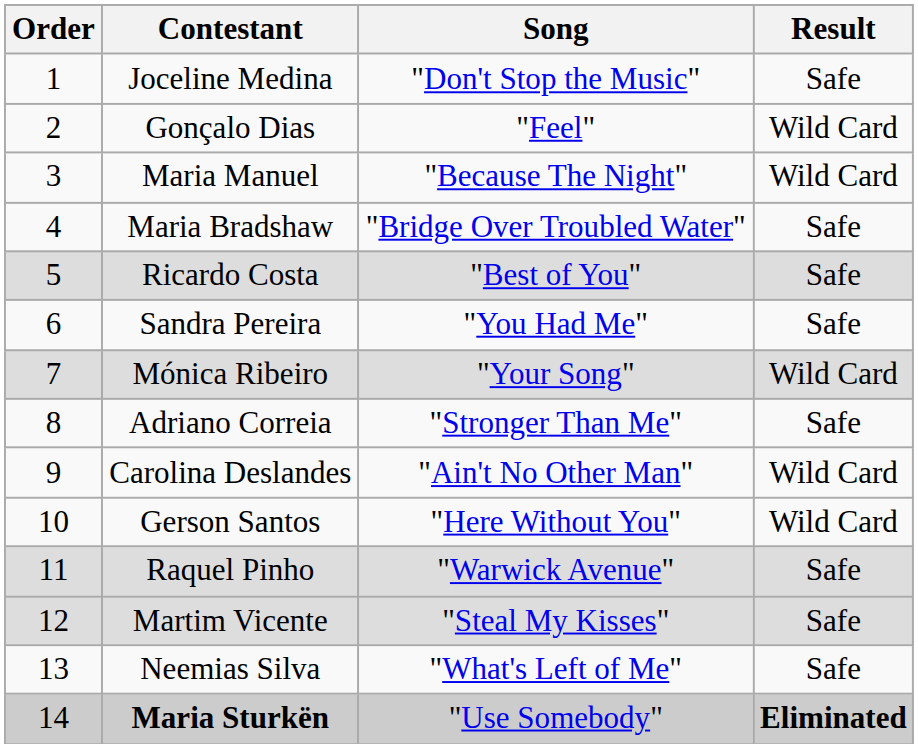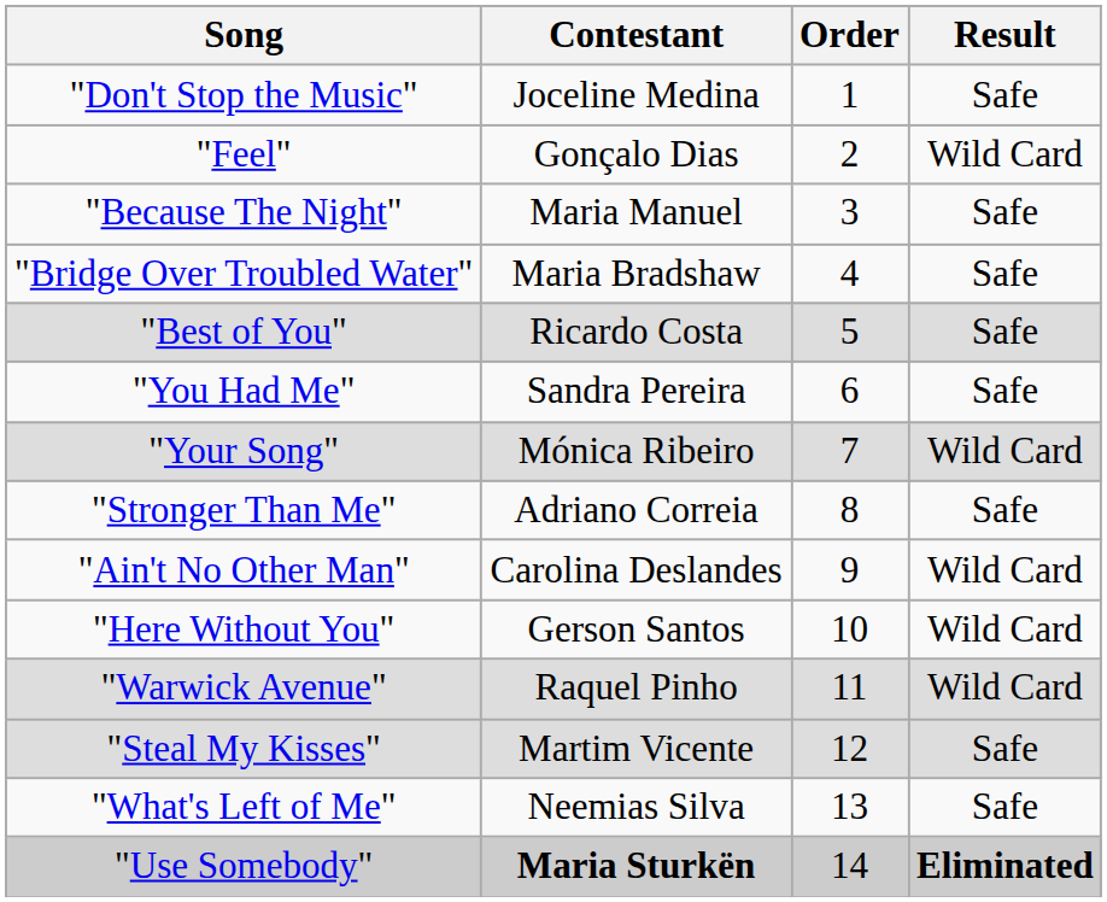 <table class="wikitable plainrowheaders" style="text-align:center;">
 <tr>
+<th>Song</th>
+<th>Contestant</th>
 <th>Order</th>
-<th>Contestant</th>
-<th>Song</th>
 <th>Result</th>
 </tr>
 <tr>
+<td>"<a href='#'>Don't Stop the Music</a>"</td>
+<td>Joceline Medina</td>
 <td>1</td>
-<td>Joceline Medina</td>
-<td>"<a href='#'>Don't Stop the Music</a>"</td>
 <td>Safe</td>
 </tr>
 <tr>
+<td>"<a href='#'>Feel</a>"</td>
+<td>Gonçalo Dias</td>
 <td>2</td>
-<td>Gonçalo Dias</td>
-<td>"<a href='#'>Feel</a>"</td>
 <td>Wild Card</td>
 </tr>
 <tr>
+<td>"<a href='#'>Because The Night</a>"</td>
+<td>Maria Manuel</td>
 <td>3</td>
-<td>Maria Manuel</td>
-<td>"<a href='#'>Because The Night</a>"</td>
+<td>Safe</td>
+</tr>
+<tr>
+<td>"<a href='#'>Bridge Over Troubled Water</a>"</td>
+<td>Maria Bradshaw</td>
+<td>4</td>
+<td>Safe</td>
+</tr>
+<tr style="background:#ddd;">
+<td>"<a href='#'>Best of You</a>"</td>
+<td>Ricardo Costa</td>
+<td>5</td>
+<td>Safe</td>
+</tr>
+<tr>
+<td>"<a href='#'>You Had Me</a>"</td>
+<td>Sandra Pereira</td>
+<td>6</td>
+<td>Safe</td>
+</tr>
+<tr style="background:#ddd;">
+<td>"<a href='#'>Your Song</a>"</td>
+<td>Mónica Ribeiro</td>
+<td>7</td>
 <td>Wild Card</td>
 </tr>
 <tr>
-<td>4</td>
-<td>Maria Bradshaw</td>
-<td>"<a href='#'>Bridge Over Troubled Water</a>"</td>
-<td>Safe</td>
-</tr>
-<tr style="background:#ddd;">
-<td>5</td>
-<td>Ricardo Costa</td>
-<td>"<a href='#'>Best of You</a>"</td>
+<td>"<a href='#'>Stronger Than Me</a>"</td>
+<td>Adriano Correia</td>
+<td>8</td>
 <td>Safe</td>
 </tr>
 <tr>
-<td>6</td>
-<td>Sandra Pereira</td>
-<td>"<a href='#'>You Had Me</a>"</td>
-<td>Safe</td>
-</tr>
-<tr style="background:#ddd;">
-<td>7</td>
-<td>Mónica Ribeiro</td>
-<td>"<a href='#'>Your Song</a>"</td>
+<td>"<a href='#'>Ain't No Other Man</a>"</td>
+<td>Carolina Deslandes</td>
+<td>9</td>
 <td>Wild Card</td>
 </tr>
 <tr>
-<td>8</td>
-<td>Adriano Correia</td>
-<td>"<a href='#'>Stronger Than Me</a>"</td>
+<td>"<a href='#'>Here Without You</a>"</td>
+<td>Gerson Santos</td>
+<td>10</td>
+<td>Wild Card</td>
+</tr>
+<tr style="background:#ddd;">
+<td>"<a href='#'>Warwick Avenue</a>"</td>
+<td>Raquel Pinho</td>
+<td>11</td>
+<td>Wild Card</td>
+</tr>
+<tr style="background:#ddd;">
+<td>"<a href='#'>Steal My Kisses</a>"</td>
+<td>Martim Vicente</td>
+<td>12</td>
 <td>Safe</td>
 </tr>
 <tr>
-<td>9</td>
-<td>Carolina Deslandes</td>
-<td>"<a href='#'>Ain't No Other Man</a>"</td>
-<td>Wild Card</td>
-</tr>
-<tr>
-<td>10</td>
-<td>Gerson Santos</td>
-<td>"<a href='#'>Here Without You</a>"</td>
-<td>Wild Card</td>
-</tr>
-<tr style="background:#ddd;">
-<td>11</td>
-<td>Raquel Pinho</td>
-<td>"<a href='#'>Warwick Avenue</a>"</td>
-<td>Safe</td>
-</tr>
-<tr style="background:#ddd;">
-<td>12</td>
-<td>Martim Vicente</td>
-<td>"<a href='#'>Steal My Kisses</a>"</td>
-<td>Safe</td>
-</tr>
-<tr>
+<td>"<a href='#'>What's Left of Me</a>"</td>
+<td>Neemias Silva</td>
 <td>13</td>
-<td>Neemias Silva</td>
-<td>"<a href='#'>What's Left of Me</a>"</td>
 <td>Safe</td>
 </tr>
 <tr style="background:#ccc;">
+<td>"<a href='#'>Use Somebody</a>"</td>
+<td><strong>Maria Sturkën</strong></td>
 <td>14</td>
-<td><strong>Maria Sturkën</strong></td>
-<td>"<a href='#'>Use Somebody</a>"</td>
 <td><strong>Eliminated</strong></td>
 </tr>
 </table>
